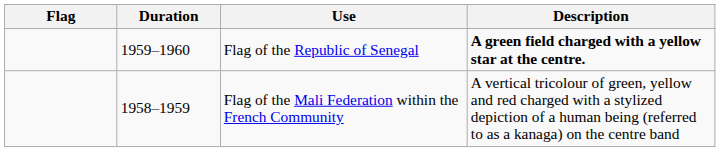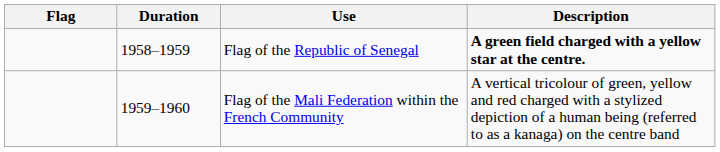 <table class="wikitable">
 <tr>
 <th width="110">Flag</th>
 <th width="100">Duration</th>
 <th width="250">Use</th>
 <th width="250">Description</th>
 </tr>
 <tr>
 <td></td>
-<td>1959–1960</td>
+<td>1958–1959</td>
 <td>Flag of the <a href='#'>Republic of Senegal</a></td>
 <td><strong>A green field charged with a yellow star at the centre.</strong></td>
 </tr>
 <tr>
 <td></td>
-<td>1958–1959</td>
+<td>1959–1960</td>
 <td>Flag of the <a href='#'>Mali Federation</a> within the <a href='#'>French Community</a></td>
 <td>A vertical tricolour of green, yellow and red charged with a stylized depiction of a human being (referred to as a kanaga) on the centre band</td>
 </tr>
 </table>
